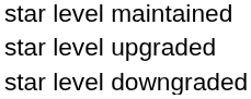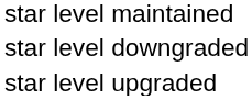 <table>
 <tr>
 <td></td>
 <td>star level maintained</td>
 </tr>
 <tr>
 <td></td>
-<td>star level upgraded</td>
+<td>star level downgraded</td>
 </tr>
 <tr>
 <td></td>
-<td>star level downgraded</td>
+<td>star level upgraded</td>
 </tr>
 </table>
